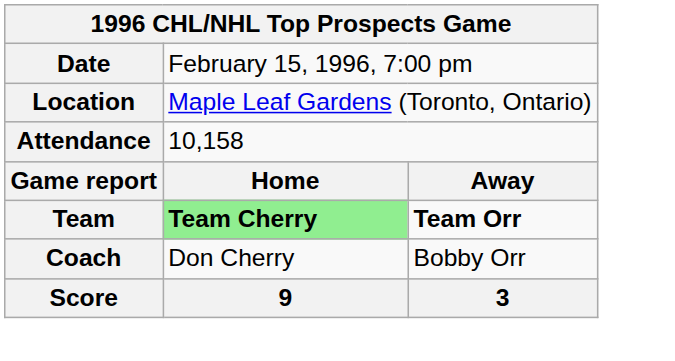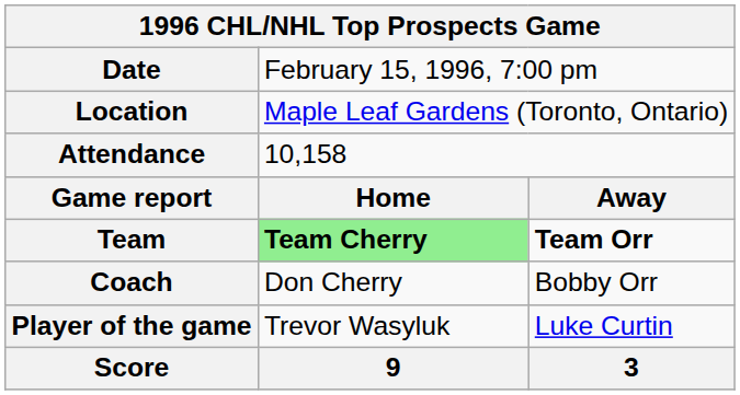 <table class="wikitable">
 <tr>
 <th colspan="3">1996 CHL/NHL Top Prospects Game</th>
 </tr>
 <tr>
 <th>Date</th>
 <td colspan="2">February 15, 1996, 7:00 pm</td>
 </tr>
 <tr>
 <th>Location</th>
 <td colspan="2"><a href='#'>Maple Leaf Gardens</a> (Toronto, Ontario)</td>
 </tr>
 <tr>
 <th>Attendance</th>
 <td colspan="2">10,158</td>
 </tr>
 <tr>
 <th>Game report</th>
 <th>Home</th>
 <th>Away</th>
 </tr>
 <tr>
 <th>Team</th>
 <td style="background: lightgreen;"><strong>Team Cherry</strong></td>
 <td><strong>Team Orr</strong></td>
 </tr>
 <tr>
 <th>Coach</th>
 <td>Don Cherry</td>
 <td>Bobby Orr</td>
 </tr>
 <tr>
+<th>Player of the game</th>
+<td>Trevor Wasyluk</td>
+<td><a href='#'>Luke Curtin</a></td>
+</tr>
+<tr>
 <th>Score</th>
 <th>9</th>
 <th>3</th>
 </tr>
 </table>
